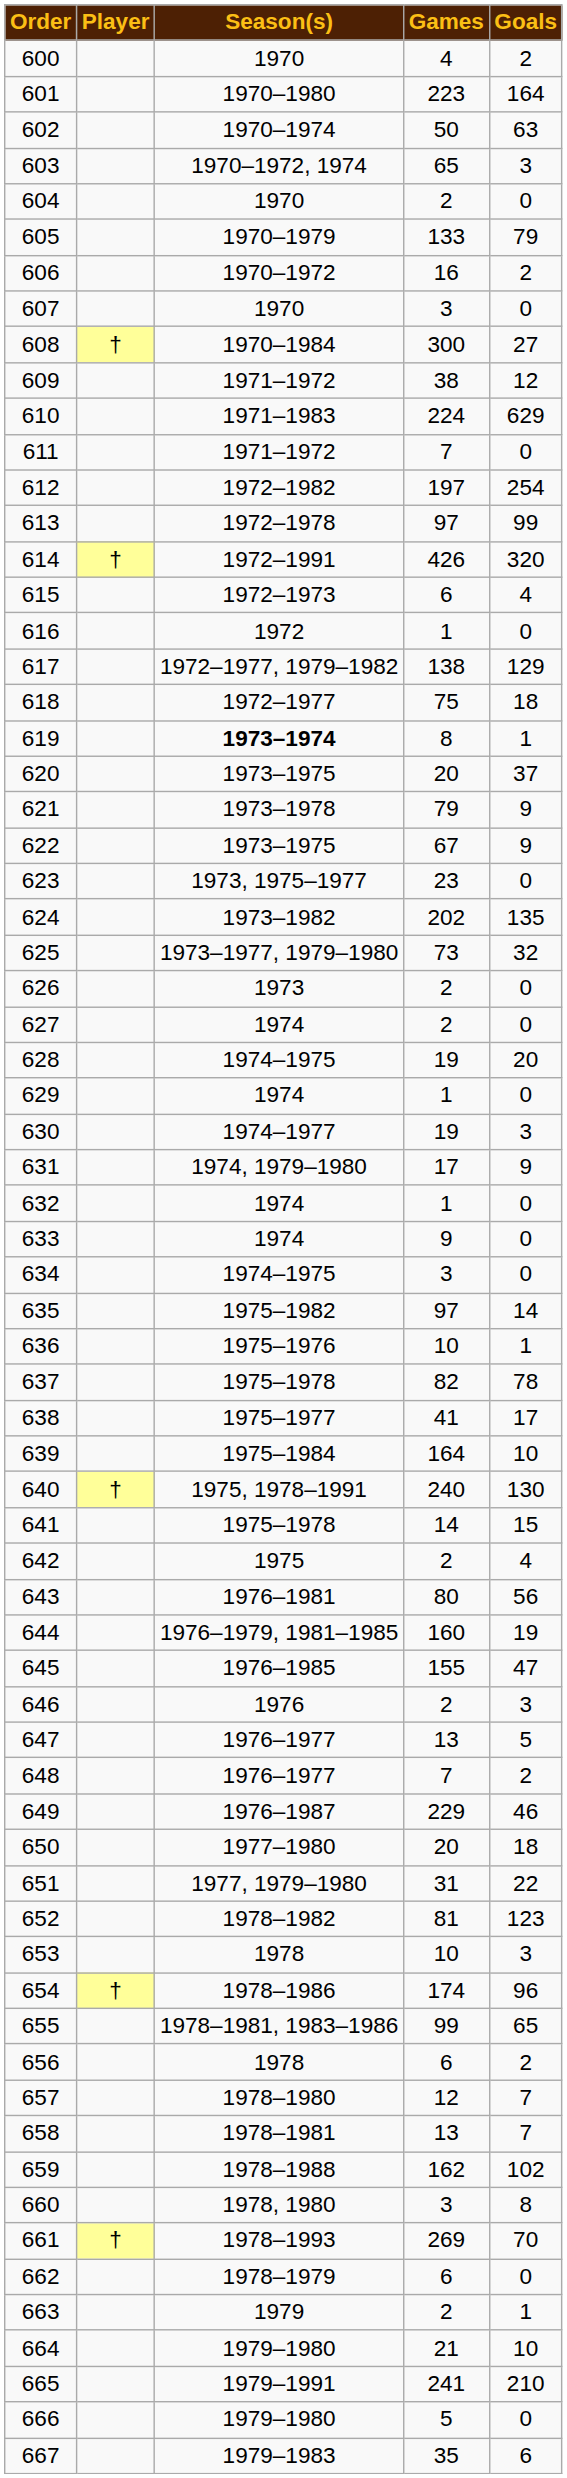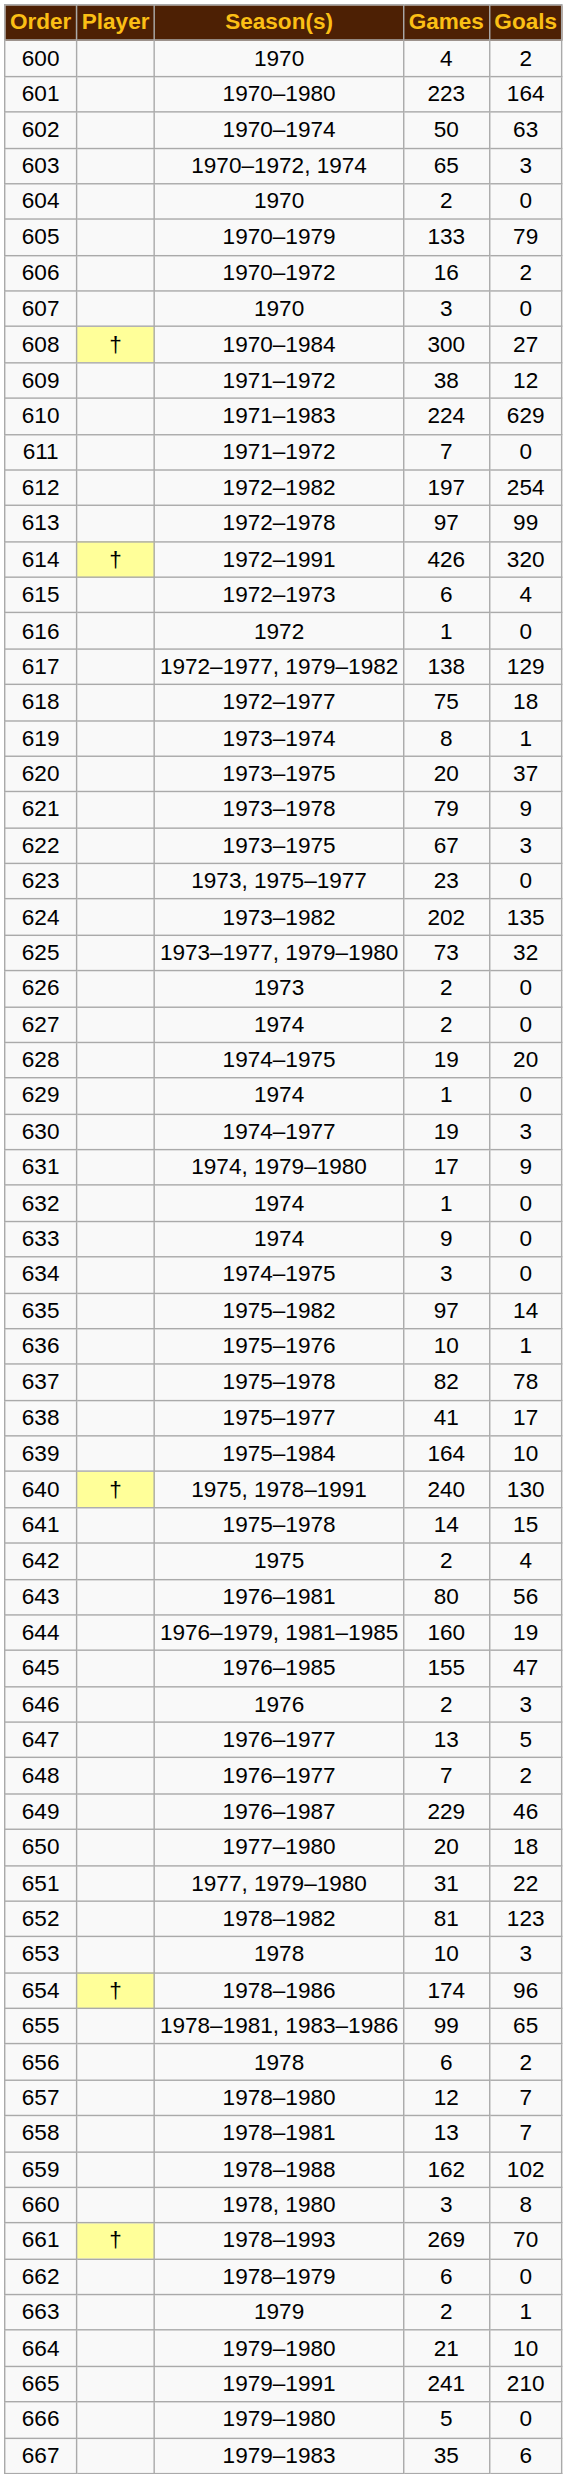 <table class="wikitable sortable" style="text-align:center; width=70%">
 <tr>
 <th style="background: #4D2004; color: #FBBF15; font-weight:bold">Order</th>
 <th style="background: #4D2004; color: #FBBF15; font-weight:bold">Player</th>
 <th style="background: #4D2004; color: #FBBF15; font-weight:bold">Season(s)</th>
 <th style="background: #4D2004; color: #FBBF15; font-weight:bold">Games</th>
 <th style="background: #4D2004; color: #FBBF15; font-weight:bold">Goals</th>
 </tr>
 <tr>
 <td>600</td>
 <td></td>
 <td>1970</td>
 <td>4</td>
 <td>2</td>
 </tr>
 <tr>
 <td>601</td>
 <td></td>
 <td>1970–1980</td>
 <td>223</td>
 <td>164</td>
 </tr>
 <tr>
 <td>602</td>
 <td></td>
 <td>1970–1974</td>
 <td>50</td>
 <td>63</td>
 </tr>
 <tr>
 <td>603</td>
 <td></td>
 <td>1970–1972, 1974</td>
 <td>65</td>
 <td>3</td>
 </tr>
 <tr>
 <td>604</td>
 <td></td>
 <td>1970</td>
 <td>2</td>
 <td>0</td>
 </tr>
 <tr>
 <td>605</td>
 <td></td>
 <td>1970–1979</td>
 <td>133</td>
 <td>79</td>
 </tr>
 <tr>
 <td>606</td>
 <td></td>
 <td>1970–1972</td>
 <td>16</td>
 <td>2</td>
 </tr>
 <tr>
 <td>607</td>
 <td></td>
 <td>1970</td>
 <td>3</td>
 <td>0</td>
 </tr>
 <tr>
 <td>608</td>
 <td style="background:#FFFF99">†</td>
 <td>1970–1984</td>
 <td>300</td>
 <td>27</td>
 </tr>
 <tr>
 <td>609</td>
 <td></td>
 <td>1971–1972</td>
 <td>38</td>
 <td>12</td>
 </tr>
 <tr>
 <td>610</td>
 <td></td>
 <td>1971–1983</td>
 <td>224</td>
 <td>629</td>
 </tr>
 <tr>
 <td>611</td>
 <td></td>
 <td>1971–1972</td>
 <td>7</td>
 <td>0</td>
 </tr>
 <tr>
 <td>612</td>
 <td></td>
 <td>1972–1982</td>
 <td>197</td>
 <td>254</td>
 </tr>
 <tr>
 <td>613</td>
 <td></td>
 <td>1972–1978</td>
 <td>97</td>
 <td>99</td>
 </tr>
 <tr>
 <td>614</td>
 <td style="background:#FFFF99">†</td>
 <td>1972–1991</td>
 <td>426</td>
 <td>320</td>
 </tr>
 <tr>
 <td>615</td>
 <td></td>
 <td>1972–1973</td>
 <td>6</td>
 <td>4</td>
 </tr>
 <tr>
 <td>616</td>
 <td></td>
 <td>1972</td>
 <td>1</td>
 <td>0</td>
 </tr>
 <tr>
 <td>617</td>
 <td></td>
 <td>1972–1977, 1979–1982</td>
 <td>138</td>
 <td>129</td>
 </tr>
 <tr>
 <td>618</td>
 <td></td>
 <td>1972–1977</td>
 <td>75</td>
 <td>18</td>
 </tr>
 <tr>
 <td>619</td>
 <td></td>
-<td><strong>1973–1974</strong></td>
+<td>1973–1974</td>
 <td>8</td>
 <td>1</td>
 </tr>
 <tr>
 <td>620</td>
 <td></td>
 <td>1973–1975</td>
 <td>20</td>
 <td>37</td>
 </tr>
 <tr>
 <td>621</td>
 <td></td>
 <td>1973–1978</td>
 <td>79</td>
 <td>9</td>
 </tr>
 <tr>
 <td>622</td>
 <td></td>
 <td>1973–1975</td>
 <td>67</td>
-<td>9</td>
+<td>3</td>
 </tr>
 <tr>
 <td>623</td>
 <td></td>
 <td>1973, 1975–1977</td>
 <td>23</td>
 <td>0</td>
 </tr>
 <tr>
 <td>624</td>
 <td></td>
 <td>1973–1982</td>
 <td>202</td>
 <td>135</td>
 </tr>
 <tr>
 <td>625</td>
 <td></td>
 <td>1973–1977, 1979–1980</td>
 <td>73</td>
 <td>32</td>
 </tr>
 <tr>
 <td>626</td>
 <td></td>
 <td>1973</td>
 <td>2</td>
 <td>0</td>
 </tr>
 <tr>
 <td>627</td>
 <td></td>
 <td>1974</td>
 <td>2</td>
 <td>0</td>
 </tr>
 <tr>
 <td>628</td>
 <td></td>
 <td>1974–1975</td>
 <td>19</td>
 <td>20</td>
 </tr>
 <tr>
 <td>629</td>
 <td></td>
 <td>1974</td>
 <td>1</td>
 <td>0</td>
 </tr>
 <tr>
 <td>630</td>
 <td></td>
 <td>1974–1977</td>
 <td>19</td>
 <td>3</td>
 </tr>
 <tr>
 <td>631</td>
 <td></td>
 <td>1974, 1979–1980</td>
 <td>17</td>
 <td>9</td>
 </tr>
 <tr>
 <td>632</td>
 <td></td>
 <td>1974</td>
 <td>1</td>
 <td>0</td>
 </tr>
 <tr>
 <td>633</td>
 <td></td>
 <td>1974</td>
 <td>9</td>
 <td>0</td>
 </tr>
 <tr>
 <td>634</td>
 <td></td>
 <td>1974–1975</td>
 <td>3</td>
 <td>0</td>
 </tr>
 <tr>
 <td>635</td>
 <td></td>
 <td>1975–1982</td>
 <td>97</td>
 <td>14</td>
 </tr>
 <tr>
 <td>636</td>
 <td></td>
 <td>1975–1976</td>
 <td>10</td>
 <td>1</td>
 </tr>
 <tr>
 <td>637</td>
 <td></td>
 <td>1975–1978</td>
 <td>82</td>
 <td>78</td>
 </tr>
 <tr>
 <td>638</td>
 <td></td>
 <td>1975–1977</td>
 <td>41</td>
 <td>17</td>
 </tr>
 <tr>
 <td>639</td>
 <td></td>
 <td>1975–1984</td>
 <td>164</td>
 <td>10</td>
 </tr>
 <tr>
 <td>640</td>
 <td style="background:#FFFF99">†</td>
 <td>1975, 1978–1991</td>
 <td>240</td>
 <td>130</td>
 </tr>
 <tr>
 <td>641</td>
 <td></td>
 <td>1975–1978</td>
 <td>14</td>
 <td>15</td>
 </tr>
 <tr>
 <td>642</td>
 <td></td>
 <td>1975</td>
 <td>2</td>
 <td>4</td>
 </tr>
 <tr>
 <td>643</td>
 <td></td>
 <td>1976–1981</td>
 <td>80</td>
 <td>56</td>
 </tr>
 <tr>
 <td>644</td>
 <td></td>
 <td>1976–1979, 1981–1985</td>
 <td>160</td>
 <td>19</td>
 </tr>
 <tr>
 <td>645</td>
 <td></td>
 <td>1976–1985</td>
 <td>155</td>
 <td>47</td>
 </tr>
 <tr>
 <td>646</td>
 <td></td>
 <td>1976</td>
 <td>2</td>
 <td>3</td>
 </tr>
 <tr>
 <td>647</td>
 <td></td>
 <td>1976–1977</td>
 <td>13</td>
 <td>5</td>
 </tr>
 <tr>
 <td>648</td>
 <td></td>
 <td>1976–1977</td>
 <td>7</td>
 <td>2</td>
 </tr>
 <tr>
 <td>649</td>
 <td></td>
 <td>1976–1987</td>
 <td>229</td>
 <td>46</td>
 </tr>
 <tr>
 <td>650</td>
 <td></td>
 <td>1977–1980</td>
 <td>20</td>
 <td>18</td>
 </tr>
 <tr>
 <td>651</td>
 <td></td>
 <td>1977, 1979–1980</td>
 <td>31</td>
 <td>22</td>
 </tr>
 <tr>
 <td>652</td>
 <td></td>
 <td>1978–1982</td>
 <td>81</td>
 <td>123</td>
 </tr>
 <tr>
 <td>653</td>
 <td></td>
 <td>1978</td>
 <td>10</td>
 <td>3</td>
 </tr>
 <tr>
 <td>654</td>
 <td style="background:#FFFF99">†</td>
 <td>1978–1986</td>
 <td>174</td>
 <td>96</td>
 </tr>
 <tr>
 <td>655</td>
 <td></td>
 <td>1978–1981, 1983–1986</td>
 <td>99</td>
 <td>65</td>
 </tr>
 <tr>
 <td>656</td>
 <td></td>
 <td>1978</td>
 <td>6</td>
 <td>2</td>
 </tr>
 <tr>
 <td>657</td>
 <td></td>
 <td>1978–1980</td>
 <td>12</td>
 <td>7</td>
 </tr>
 <tr>
 <td>658</td>
 <td></td>
 <td>1978–1981</td>
 <td>13</td>
 <td>7</td>
 </tr>
 <tr>
 <td>659</td>
 <td></td>
 <td>1978–1988</td>
 <td>162</td>
 <td>102</td>
 </tr>
 <tr>
 <td>660</td>
 <td></td>
 <td>1978, 1980</td>
 <td>3</td>
 <td>8</td>
 </tr>
 <tr>
 <td>661</td>
 <td style="background:#FFFF99">†</td>
 <td>1978–1993</td>
 <td>269</td>
 <td>70</td>
 </tr>
 <tr>
 <td>662</td>
 <td></td>
 <td>1978–1979</td>
 <td>6</td>
 <td>0</td>
 </tr>
 <tr>
 <td>663</td>
 <td></td>
 <td>1979</td>
 <td>2</td>
 <td>1</td>
 </tr>
 <tr>
 <td>664</td>
 <td></td>
 <td>1979–1980</td>
 <td>21</td>
 <td>10</td>
 </tr>
 <tr>
 <td>665</td>
 <td></td>
 <td>1979–1991</td>
 <td>241</td>
 <td>210</td>
 </tr>
 <tr>
 <td>666</td>
 <td></td>
 <td>1979–1980</td>
 <td>5</td>
 <td>0</td>
 </tr>
 <tr>
 <td>667</td>
 <td></td>
 <td>1979–1983</td>
 <td>35</td>
 <td>6</td>
 </tr>
 </table>
